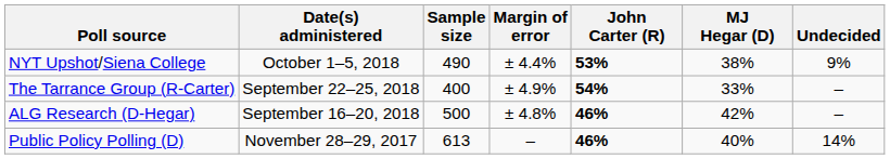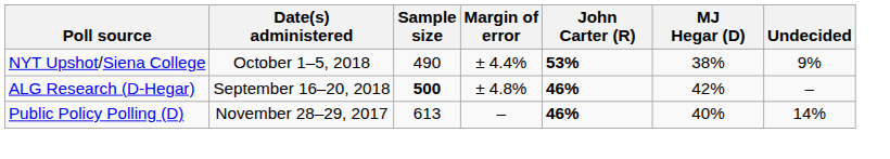 <table class="wikitable">
 <tr valign= bottom>
 <th>Poll source</th>
 <th>Date(s)<br>administered</th>
 <th>Sample<br>size</th>
 <th>Margin of<br>error</th>
 <th style="width:100px;">John<br>Carter (R)</th>
 <th style="width:100px;">MJ<br>Hegar (D)</th>
 <th>Undecided</th>
 </tr>
 <tr>
 <td><a href='#'>NYT Upshot</a>/<a href='#'>Siena College</a></td>
 <td align="center">October 1–5, 2018</td>
 <td align="center">490</td>
 <td align="center">± 4.4%</td>
 <td><strong>53%</strong></td>
 <td align="center">38%</td>
 <td align="center">9%</td>
 </tr>
 <tr>
-<td><a href='#'>The Tarrance Group (R-Carter)</a></td>
-<td align="center">September 22–25, 2018</td>
-<td align="center">400</td>
-<td align="center">± 4.9%</td>
-<td><strong>54%</strong></td>
-<td align="center">33%</td>
-<td align="center">–</td>
-</tr>
-<tr>
 <td><a href='#'>ALG Research (D-Hegar)</a></td>
 <td align="center">September 16–20, 2018</td>
-<td align="center">500</td>
+<td align="center"><strong>500</strong></td>
 <td align="center">± 4.8%</td>
 <td><strong>46%</strong></td>
 <td align="center">42%</td>
 <td align="center">–</td>
 </tr>
 <tr>
 <td><a href='#'>Public Policy Polling (D)</a></td>
 <td align=center>November 28–29, 2017</td>
 <td align=center>613</td>
 <td align=center>–</td>
 <td><strong>46%</strong></td>
 <td align=center>40%</td>
 <td align=center>14%</td>
 </tr>
 </table>
